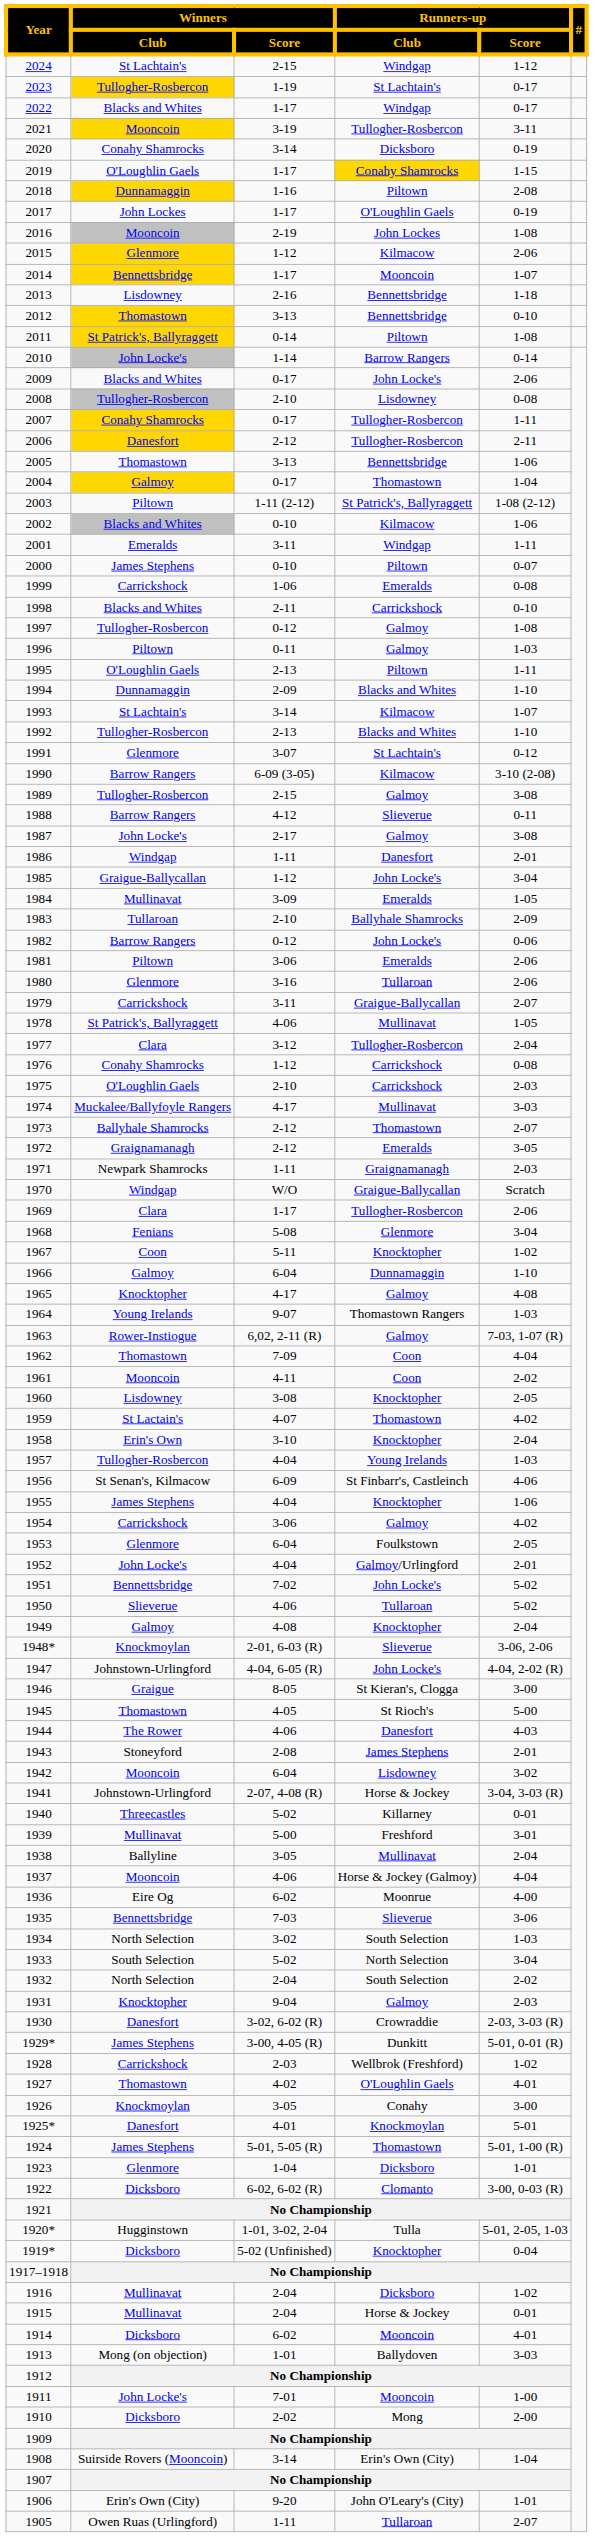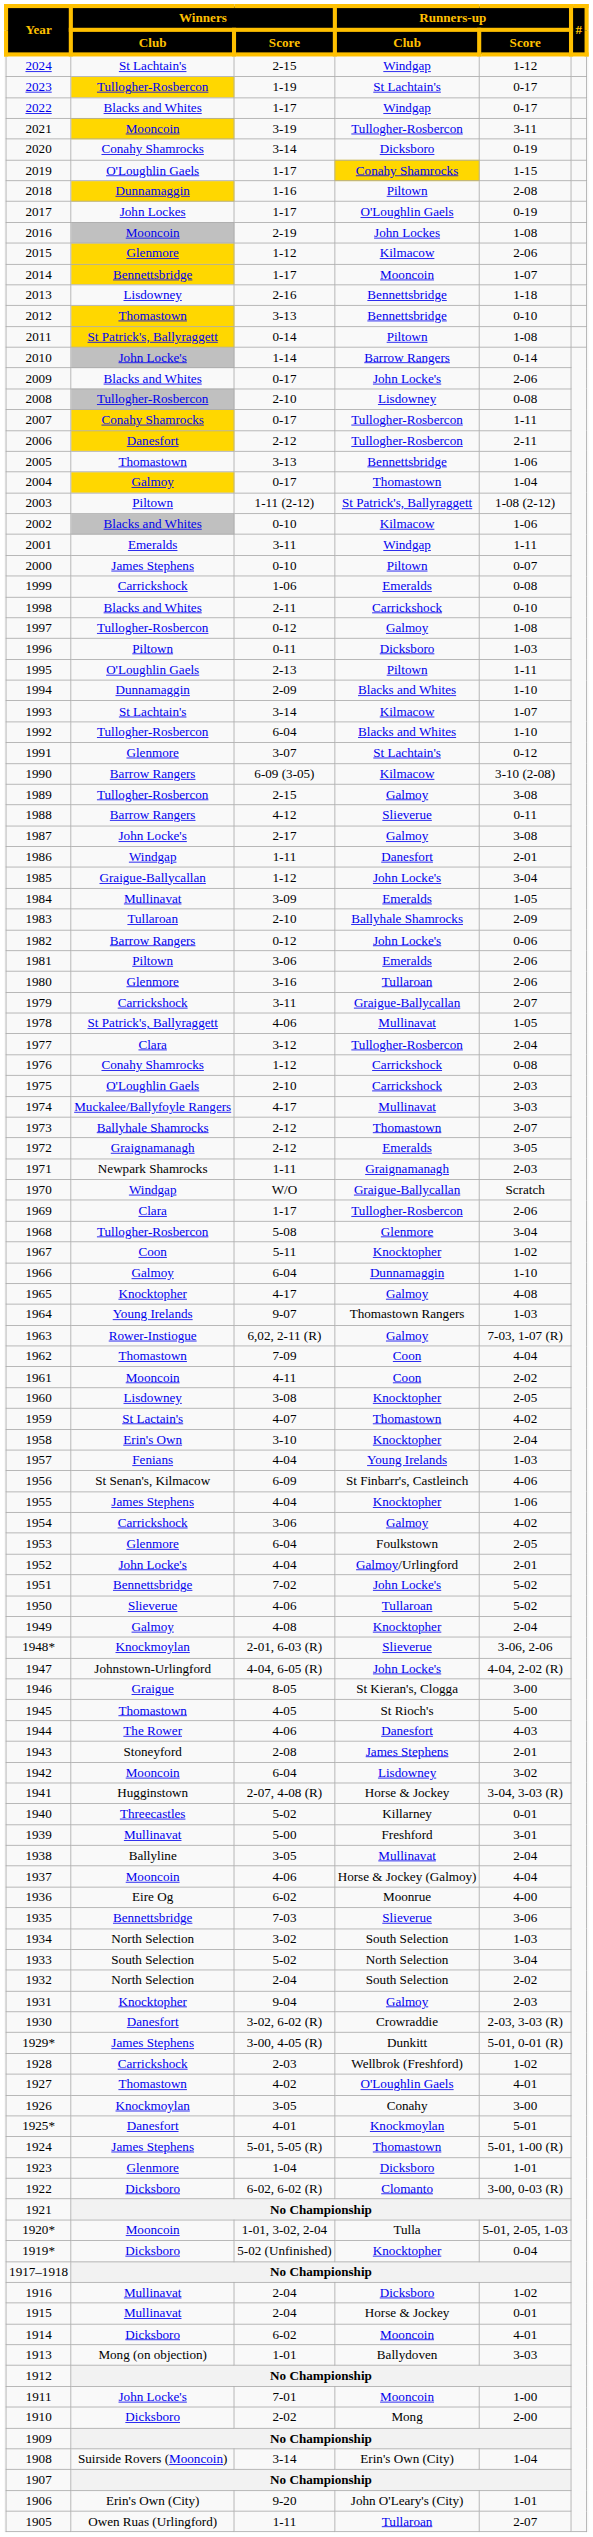 <table class="wikitable sortable" style="text-align:center;">
 <tr>
 <th rowspan="2" style="background:black;color:#FFC000;border:5px solid #FFC000">Year</th>
 <th colspan="2" style="background:black;color:#FFC000;border:5px solid #FFC000">Winners</th>
 <th colspan="2" style="background:black;color:#FFC000;border:5px solid #FFC000">Runners-up</th>
 <th rowspan="2" style="background:black;color:#FFC000;border:5px solid #FFC000">#</th>
 </tr>
 <tr>
 <th style="background:black;color:#FFC000;border:5px solid #FFC000">Club</th>
 <th style="background:black;color:#FFC000;border:5px solid #FFC000">Score</th>
 <th style="background:black;color:#FFC000;border:5px solid #FFC000">Club</th>
 <th style="background:black;color:#FFC000;border:5px solid #FFC000">Score</th>
 </tr>
 <tr>
 <td><a href='#'>2024</a></td>
 <td><a href='#'>St Lachtain's</a></td>
 <td>2-15</td>
 <td><a href='#'>Windgap</a></td>
 <td>1-12</td>
 <td></td>
 </tr>
 <tr>
 <td><a href='#'>2023</a></td>
 <td bgcolor=gold><a href='#'>Tullogher-Rosbercon</a></td>
 <td>1-19</td>
 <td><a href='#'>St Lachtain's</a></td>
 <td>0-17</td>
 <td></td>
 </tr>
 <tr>
 <td><a href='#'>2022</a></td>
 <td><a href='#'>Blacks and Whites</a></td>
 <td>1-17</td>
 <td><a href='#'>Windgap</a></td>
 <td>0-17</td>
 <td></td>
 </tr>
 <tr>
 <td>2021</td>
 <td bgcolor=gold><a href='#'>Mooncoin</a></td>
 <td>3-19</td>
 <td><a href='#'>Tullogher-Rosbercon</a></td>
 <td>3-11</td>
 <td></td>
 </tr>
 <tr>
 <td>2020</td>
 <td><a href='#'>Conahy Shamrocks</a></td>
 <td>3-14</td>
 <td><a href='#'>Dicksboro</a></td>
 <td>0-19</td>
 <td></td>
 </tr>
 <tr>
 <td>2019</td>
 <td><a href='#'>O'Loughlin Gaels</a></td>
 <td>1-17</td>
 <td bgcolor=gold><a href='#'>Conahy Shamrocks</a></td>
 <td>1-15</td>
 <td></td>
 </tr>
 <tr>
 <td>2018</td>
 <td bgcolor=gold><a href='#'>Dunnamaggin</a></td>
 <td>1-16</td>
 <td><a href='#'>Piltown</a></td>
 <td>2-08</td>
 <td></td>
 </tr>
 <tr>
 <td>2017</td>
 <td><a href='#'>John Lockes</a></td>
 <td>1-17</td>
 <td><a href='#'>O'Loughlin Gaels</a></td>
 <td>0-19</td>
 <td></td>
 </tr>
 <tr>
 <td>2016</td>
 <td bgcolor=silver><a href='#'>Mooncoin</a></td>
 <td>2-19</td>
 <td><a href='#'>John Lockes</a></td>
 <td>1-08</td>
 <td></td>
 </tr>
 <tr>
 <td>2015</td>
 <td bgcolor=gold><a href='#'>Glenmore</a></td>
 <td>1-12</td>
 <td><a href='#'>Kilmacow</a></td>
 <td>2-06</td>
 <td></td>
 </tr>
 <tr>
 <td>2014</td>
 <td bgcolor=gold><a href='#'>Bennettsbridge</a></td>
 <td>1-17</td>
 <td><a href='#'>Mooncoin</a></td>
 <td>1-07</td>
 <td></td>
 </tr>
 <tr>
 <td>2013</td>
 <td><a href='#'>Lisdowney</a></td>
 <td>2-16</td>
 <td><a href='#'>Bennettsbridge</a></td>
 <td>1-18</td>
 <td></td>
 </tr>
 <tr>
 <td>2012</td>
 <td bgcolor=gold><a href='#'>Thomastown</a></td>
 <td>3-13</td>
 <td><a href='#'>Bennettsbridge</a></td>
 <td>0-10</td>
 <td></td>
 </tr>
 <tr>
 <td>2011</td>
 <td bgcolor=gold><a href='#'>St Patrick's, Ballyraggett</a></td>
 <td>0-14</td>
 <td><a href='#'>Piltown</a></td>
 <td>1-08</td>
 <td></td>
 </tr>
 <tr>
 <td>2010</td>
 <td bgcolor=silver><a href='#'>John Locke's</a></td>
 <td>1-14</td>
 <td><a href='#'>Barrow Rangers</a></td>
 <td>0-14</td>
 </tr>
 <tr>
 <td>2009</td>
 <td><a href='#'>Blacks and Whites</a></td>
 <td>0-17</td>
 <td><a href='#'>John Locke's</a></td>
 <td>2-06</td>
 </tr>
 <tr>
 <td>2008</td>
 <td bgcolor=silver><a href='#'>Tullogher-Rosbercon</a></td>
 <td>2-10</td>
 <td><a href='#'>Lisdowney</a></td>
 <td>0-08</td>
 </tr>
 <tr>
 <td>2007</td>
 <td bgcolor=gold><a href='#'>Conahy Shamrocks</a></td>
 <td>0-17</td>
 <td><a href='#'>Tullogher-Rosbercon</a></td>
 <td>1-11</td>
 </tr>
 <tr>
 <td>2006</td>
 <td bgcolor=gold><a href='#'>Danesfort</a></td>
 <td>2-12</td>
 <td><a href='#'>Tullogher-Rosbercon</a></td>
 <td>2-11</td>
 </tr>
 <tr>
 <td>2005</td>
 <td><a href='#'>Thomastown</a></td>
 <td>3-13</td>
 <td><a href='#'>Bennettsbridge</a></td>
 <td>1-06</td>
 </tr>
 <tr>
 <td>2004</td>
 <td bgcolor=gold><a href='#'>Galmoy</a></td>
 <td>0-17</td>
 <td><a href='#'>Thomastown</a></td>
 <td>1-04</td>
 </tr>
 <tr>
 <td>2003</td>
 <td><a href='#'>Piltown</a></td>
 <td>1-11 (2-12)</td>
 <td><a href='#'>St Patrick's, Ballyraggett</a></td>
 <td>1-08 (2-12)</td>
 </tr>
 <tr>
 <td>2002</td>
 <td bgcolor=silver><a href='#'>Blacks and Whites</a></td>
 <td>0-10</td>
 <td><a href='#'>Kilmacow</a></td>
 <td>1-06</td>
 </tr>
 <tr>
 <td>2001</td>
 <td><a href='#'>Emeralds</a></td>
 <td>3-11</td>
 <td><a href='#'>Windgap</a></td>
 <td>1-11</td>
 </tr>
 <tr>
 <td>2000</td>
 <td><a href='#'>James Stephens</a></td>
 <td>0-10</td>
 <td><a href='#'>Piltown</a></td>
 <td>0-07</td>
 </tr>
 <tr>
 <td>1999</td>
 <td><a href='#'>Carrickshock</a></td>
 <td>1-06</td>
 <td><a href='#'>Emeralds</a></td>
 <td>0-08</td>
 </tr>
 <tr>
 <td>1998</td>
 <td><a href='#'>Blacks and Whites</a></td>
 <td>2-11</td>
 <td><a href='#'>Carrickshock</a></td>
 <td>0-10</td>
 </tr>
 <tr>
 <td>1997</td>
 <td><a href='#'>Tullogher-Rosbercon</a></td>
 <td>0-12</td>
 <td><a href='#'>Galmoy</a></td>
 <td>1-08</td>
 </tr>
 <tr>
 <td>1996</td>
 <td><a href='#'>Piltown</a></td>
 <td>0-11</td>
-<td><a href='#'>Galmoy</a></td>
+<td><a href='#'>Dicksboro</a></td>
 <td>1-03</td>
 </tr>
 <tr>
 <td>1995</td>
 <td><a href='#'>O'Loughlin Gaels</a></td>
 <td>2-13</td>
 <td><a href='#'>Piltown</a></td>
 <td>1-11</td>
 </tr>
 <tr>
 <td>1994</td>
 <td><a href='#'>Dunnamaggin</a></td>
 <td>2-09</td>
 <td><a href='#'>Blacks and Whites</a></td>
 <td>1-10</td>
 </tr>
 <tr>
 <td>1993</td>
 <td><a href='#'>St Lachtain's</a></td>
 <td>3-14</td>
 <td><a href='#'>Kilmacow</a></td>
 <td>1-07</td>
 </tr>
 <tr>
 <td>1992</td>
 <td><a href='#'>Tullogher-Rosbercon</a></td>
-<td>2-13</td>
+<td>6-04</td>
 <td><a href='#'>Blacks and Whites</a></td>
 <td>1-10</td>
 </tr>
 <tr>
 <td>1991</td>
 <td><a href='#'>Glenmore</a></td>
 <td>3-07</td>
 <td><a href='#'>St Lachtain's</a></td>
 <td>0-12</td>
 </tr>
 <tr>
 <td>1990</td>
 <td><a href='#'>Barrow Rangers</a></td>
 <td>6-09 (3-05)</td>
 <td><a href='#'>Kilmacow</a></td>
 <td>3-10 (2-08)</td>
 </tr>
 <tr>
 <td>1989</td>
 <td><a href='#'>Tullogher-Rosbercon</a></td>
 <td>2-15</td>
 <td><a href='#'>Galmoy</a></td>
 <td>3-08</td>
 </tr>
 <tr>
 <td>1988</td>
 <td><a href='#'>Barrow Rangers</a></td>
 <td>4-12</td>
 <td><a href='#'>Slieverue</a></td>
 <td>0-11</td>
 </tr>
 <tr>
 <td>1987</td>
 <td><a href='#'>John Locke's</a></td>
 <td>2-17</td>
 <td><a href='#'>Galmoy</a></td>
 <td>3-08</td>
 </tr>
 <tr>
 <td>1986</td>
 <td><a href='#'>Windgap</a></td>
 <td>1-11</td>
 <td><a href='#'>Danesfort</a></td>
 <td>2-01</td>
 </tr>
 <tr>
 <td>1985</td>
 <td><a href='#'>Graigue-Ballycallan</a></td>
 <td>1-12</td>
 <td><a href='#'>John Locke's</a></td>
 <td>3-04</td>
 </tr>
 <tr>
 <td>1984</td>
 <td><a href='#'>Mullinavat</a></td>
 <td>3-09</td>
 <td><a href='#'>Emeralds</a></td>
 <td>1-05</td>
 </tr>
 <tr>
 <td>1983</td>
 <td><a href='#'>Tullaroan</a></td>
 <td>2-10</td>
 <td><a href='#'>Ballyhale Shamrocks</a></td>
 <td>2-09</td>
 </tr>
 <tr>
 <td>1982</td>
 <td><a href='#'>Barrow Rangers</a></td>
 <td>0-12</td>
 <td><a href='#'>John Locke's</a></td>
 <td>0-06</td>
 </tr>
 <tr>
 <td>1981</td>
 <td><a href='#'>Piltown</a></td>
 <td>3-06</td>
 <td><a href='#'>Emeralds</a></td>
 <td>2-06</td>
 </tr>
 <tr>
 <td>1980</td>
 <td><a href='#'>Glenmore</a></td>
 <td>3-16</td>
 <td><a href='#'>Tullaroan</a></td>
 <td>2-06</td>
 </tr>
 <tr>
 <td>1979</td>
 <td><a href='#'>Carrickshock</a></td>
 <td>3-11</td>
 <td><a href='#'>Graigue-Ballycallan</a></td>
 <td>2-07</td>
 </tr>
 <tr>
 <td>1978</td>
 <td><a href='#'>St Patrick's, Ballyraggett</a></td>
 <td>4-06</td>
 <td><a href='#'>Mullinavat</a></td>
 <td>1-05</td>
 </tr>
 <tr>
 <td>1977</td>
 <td><a href='#'>Clara</a></td>
 <td>3-12</td>
 <td><a href='#'>Tullogher-Rosbercon</a></td>
 <td>2-04</td>
 </tr>
 <tr>
 <td>1976</td>
 <td><a href='#'>Conahy Shamrocks</a></td>
 <td>1-12</td>
 <td><a href='#'>Carrickshock</a></td>
 <td>0-08</td>
 </tr>
 <tr>
 <td>1975</td>
 <td><a href='#'>O'Loughlin Gaels</a></td>
 <td>2-10</td>
 <td><a href='#'>Carrickshock</a></td>
 <td>2-03</td>
 </tr>
 <tr>
 <td>1974</td>
 <td><a href='#'>Muckalee/Ballyfoyle Rangers</a></td>
 <td>4-17</td>
 <td><a href='#'>Mullinavat</a></td>
 <td>3-03</td>
 </tr>
 <tr>
 <td>1973</td>
 <td><a href='#'>Ballyhale Shamrocks</a></td>
 <td>2-12</td>
 <td><a href='#'>Thomastown</a></td>
 <td>2-07</td>
 </tr>
 <tr>
 <td>1972</td>
 <td><a href='#'>Graignamanagh</a></td>
 <td>2-12</td>
 <td><a href='#'>Emeralds</a></td>
 <td>3-05</td>
 </tr>
 <tr>
 <td>1971</td>
 <td>Newpark Shamrocks</td>
 <td>1-11</td>
 <td><a href='#'>Graignamanagh</a></td>
 <td>2-03</td>
 </tr>
 <tr>
 <td>1970</td>
 <td><a href='#'>Windgap</a></td>
 <td>W/O</td>
 <td><a href='#'>Graigue-Ballycallan</a></td>
 <td>Scratch</td>
 </tr>
 <tr>
 <td>1969</td>
 <td><a href='#'>Clara</a></td>
 <td>1-17</td>
 <td><a href='#'>Tullogher-Rosbercon</a></td>
 <td>2-06</td>
 </tr>
 <tr>
 <td>1968</td>
-<td><a href='#'>Fenians</a></td>
+<td><a href='#'>Tullogher-Rosbercon</a></td>
 <td>5-08</td>
 <td><a href='#'>Glenmore</a></td>
 <td>3-04</td>
 </tr>
 <tr>
 <td>1967</td>
 <td><a href='#'>Coon</a></td>
 <td>5-11</td>
 <td><a href='#'>Knocktopher</a></td>
 <td>1-02</td>
 </tr>
 <tr>
 <td>1966</td>
 <td><a href='#'>Galmoy</a></td>
 <td>6-04</td>
 <td><a href='#'>Dunnamaggin</a></td>
 <td>1-10</td>
 </tr>
 <tr>
 <td>1965</td>
 <td><a href='#'>Knocktopher</a></td>
 <td>4-17</td>
 <td><a href='#'>Galmoy</a></td>
 <td>4-08</td>
 </tr>
 <tr>
 <td>1964</td>
 <td><a href='#'>Young Irelands</a></td>
 <td>9-07</td>
 <td>Thomastown Rangers</td>
 <td>1-03</td>
 </tr>
 <tr>
 <td>1963</td>
 <td><a href='#'>Rower-Instiogue</a></td>
 <td>6,02, 2-11 (R)</td>
 <td><a href='#'>Galmoy</a></td>
 <td>7-03, 1-07 (R)</td>
 </tr>
 <tr>
 <td>1962</td>
 <td><a href='#'>Thomastown</a></td>
 <td>7-09</td>
 <td><a href='#'>Coon</a></td>
 <td>4-04</td>
 </tr>
 <tr>
 <td>1961</td>
 <td><a href='#'>Mooncoin</a></td>
 <td>4-11</td>
 <td><a href='#'>Coon</a></td>
 <td>2-02</td>
 </tr>
 <tr>
 <td>1960</td>
 <td><a href='#'>Lisdowney</a></td>
 <td>3-08</td>
 <td><a href='#'>Knocktopher</a></td>
 <td>2-05</td>
 </tr>
 <tr>
 <td>1959</td>
 <td><a href='#'>St Lactain's</a></td>
 <td>4-07</td>
 <td><a href='#'>Thomastown</a></td>
 <td>4-02</td>
 </tr>
 <tr>
 <td>1958</td>
 <td><a href='#'>Erin's Own</a></td>
 <td>3-10</td>
 <td><a href='#'>Knocktopher</a></td>
 <td>2-04</td>
 </tr>
 <tr>
 <td>1957</td>
-<td><a href='#'>Tullogher-Rosbercon</a></td>
+<td><a href='#'>Fenians</a></td>
 <td>4-04</td>
 <td><a href='#'>Young Irelands</a></td>
 <td>1-03</td>
 </tr>
 <tr>
 <td>1956</td>
 <td>St Senan's, Kilmacow</td>
 <td>6-09</td>
 <td>St Finbarr's, Castleinch</td>
 <td>4-06</td>
 </tr>
 <tr>
 <td>1955</td>
 <td><a href='#'>James Stephens</a></td>
 <td>4-04</td>
 <td><a href='#'>Knocktopher</a></td>
 <td>1-06</td>
 </tr>
 <tr>
 <td>1954</td>
 <td><a href='#'>Carrickshock</a></td>
 <td>3-06</td>
 <td><a href='#'>Galmoy</a></td>
 <td>4-02</td>
 </tr>
 <tr>
 <td>1953</td>
 <td><a href='#'>Glenmore</a></td>
 <td>6-04</td>
 <td>Foulkstown</td>
 <td>2-05</td>
 </tr>
 <tr>
 <td>1952</td>
 <td><a href='#'>John Locke's</a></td>
 <td>4-04</td>
 <td><a href='#'>Galmoy</a>/Urlingford</td>
 <td>2-01</td>
 </tr>
 <tr>
 <td>1951</td>
 <td><a href='#'>Bennettsbridge</a></td>
 <td>7-02</td>
 <td><a href='#'>John Locke's</a></td>
 <td>5-02</td>
 </tr>
 <tr>
 <td>1950</td>
 <td><a href='#'>Slieverue</a></td>
 <td>4-06</td>
 <td><a href='#'>Tullaroan</a></td>
 <td>5-02</td>
 </tr>
 <tr>
 <td>1949</td>
 <td><a href='#'>Galmoy</a></td>
 <td>4-08</td>
 <td><a href='#'>Knocktopher</a></td>
 <td>2-04</td>
 </tr>
 <tr>
 <td>1948*</td>
 <td><a href='#'>Knockmoylan</a></td>
 <td>2-01, 6-03 (R)</td>
 <td><a href='#'>Slieverue</a></td>
 <td>3-06, 2-06</td>
 </tr>
 <tr>
 <td>1947</td>
 <td>Johnstown-Urlingford</td>
 <td>4-04, 6-05 (R)</td>
 <td><a href='#'>John Locke's</a></td>
 <td>4-04, 2-02 (R)</td>
 </tr>
 <tr>
 <td>1946</td>
 <td><a href='#'>Graigue</a></td>
 <td>8-05</td>
 <td>St Kieran's, Clogga</td>
 <td>3-00</td>
 </tr>
 <tr>
 <td>1945</td>
 <td><a href='#'>Thomastown</a></td>
 <td>4-05</td>
 <td>St Rioch's</td>
 <td>5-00</td>
 </tr>
 <tr>
 <td>1944</td>
 <td><a href='#'>The Rower</a></td>
 <td>4-06</td>
 <td><a href='#'>Danesfort</a></td>
 <td>4-03</td>
 </tr>
 <tr>
 <td>1943</td>
 <td>Stoneyford</td>
 <td>2-08</td>
 <td><a href='#'>James Stephens</a></td>
 <td>2-01</td>
 </tr>
 <tr>
 <td>1942</td>
 <td><a href='#'>Mooncoin</a></td>
 <td>6-04</td>
 <td><a href='#'>Lisdowney</a></td>
 <td>3-02</td>
 </tr>
 <tr>
 <td>1941</td>
-<td>Johnstown-Urlingford</td>
+<td>Hugginstown</td>
 <td>2-07, 4-08 (R)</td>
 <td>Horse & Jockey</td>
 <td>3-04, 3-03 (R)</td>
 </tr>
 <tr>
 <td>1940</td>
 <td><a href='#'>Threecastles</a></td>
 <td>5-02</td>
 <td>Killarney</td>
 <td>0-01</td>
 </tr>
 <tr>
 <td>1939</td>
 <td><a href='#'>Mullinavat</a></td>
 <td>5-00</td>
 <td>Freshford</td>
 <td>3-01</td>
 </tr>
 <tr>
 <td>1938</td>
 <td>Ballyline</td>
 <td>3-05</td>
 <td><a href='#'>Mullinavat</a></td>
 <td>2-04</td>
 </tr>
 <tr>
 <td>1937</td>
 <td><a href='#'>Mooncoin</a></td>
 <td>4-06</td>
 <td>Horse & Jockey (Galmoy)</td>
 <td>4-04</td>
 </tr>
 <tr>
 <td>1936</td>
 <td>Eire Og</td>
 <td>6-02</td>
 <td>Moonrue</td>
 <td>4-00</td>
 </tr>
 <tr>
 <td>1935</td>
 <td><a href='#'>Bennettsbridge</a></td>
 <td>7-03</td>
 <td><a href='#'>Slieverue</a></td>
 <td>3-06</td>
 </tr>
 <tr>
 <td>1934</td>
 <td>North Selection</td>
 <td>3-02</td>
 <td>South Selection</td>
 <td>1-03</td>
 </tr>
 <tr>
 <td>1933</td>
 <td>South Selection</td>
 <td>5-02</td>
 <td>North Selection</td>
 <td>3-04</td>
 </tr>
 <tr>
 <td>1932</td>
 <td>North Selection</td>
 <td>2-04</td>
 <td>South Selection</td>
 <td>2-02</td>
 </tr>
 <tr>
 <td>1931</td>
 <td><a href='#'>Knocktopher</a></td>
 <td>9-04</td>
 <td><a href='#'>Galmoy</a></td>
 <td>2-03</td>
 </tr>
 <tr>
 <td>1930</td>
 <td><a href='#'>Danesfort</a></td>
 <td>3-02, 6-02 (R)</td>
 <td>Crowraddie</td>
 <td>2-03, 3-03 (R)</td>
 </tr>
 <tr>
 <td>1929*</td>
 <td><a href='#'>James Stephens</a></td>
 <td>3-00, 4-05 (R)</td>
 <td>Dunkitt</td>
 <td>5-01, 0-01 (R)</td>
 </tr>
 <tr>
 <td>1928</td>
 <td><a href='#'>Carrickshock</a></td>
 <td>2-03</td>
 <td>Wellbrok (Freshford)</td>
 <td>1-02</td>
 </tr>
 <tr>
 <td>1927</td>
 <td><a href='#'>Thomastown</a></td>
 <td>4-02</td>
 <td><a href='#'>O'Loughlin Gaels</a></td>
 <td>4-01</td>
 </tr>
 <tr>
 <td>1926</td>
 <td><a href='#'>Knockmoylan</a></td>
 <td>3-05</td>
 <td>Conahy</td>
 <td>3-00</td>
 </tr>
 <tr>
 <td>1925*</td>
 <td><a href='#'>Danesfort</a></td>
 <td>4-01</td>
 <td><a href='#'>Knockmoylan</a></td>
 <td>5-01</td>
 </tr>
 <tr>
 <td>1924</td>
 <td><a href='#'>James Stephens</a></td>
 <td>5-01, 5-05 (R)</td>
 <td><a href='#'>Thomastown</a></td>
 <td>5-01, 1-00 (R)</td>
 </tr>
 <tr>
 <td>1923</td>
 <td><a href='#'>Glenmore</a></td>
 <td>1-04</td>
 <td><a href='#'>Dicksboro</a></td>
 <td>1-01</td>
 </tr>
 <tr>
 <td>1922</td>
 <td><a href='#'>Dicksboro</a></td>
 <td>6-02, 6-02 (R)</td>
 <td><a href='#'>Clomanto</a></td>
 <td>3-00, 0-03 (R)</td>
 </tr>
 <tr>
 <td>1921</td>
 <th colspan=4 align=center>No Championship</th>
 </tr>
 <tr>
 <td>1920*</td>
-<td>Hugginstown</td>
+<td><a href='#'>Mooncoin</a></td>
 <td>1-01, 3-02, 2-04</td>
 <td>Tulla</td>
 <td>5-01, 2-05, 1-03</td>
 </tr>
 <tr>
 <td>1919*</td>
 <td><a href='#'>Dicksboro</a></td>
 <td>5-02 (Unfinished)</td>
 <td><a href='#'>Knocktopher</a></td>
 <td>0-04</td>
 </tr>
 <tr>
 <td>1917–1918</td>
 <th colspan=4 align=center>No Championship</th>
 </tr>
 <tr>
 <td>1916</td>
 <td><a href='#'>Mullinavat</a></td>
 <td>2-04</td>
 <td><a href='#'>Dicksboro</a></td>
 <td>1-02</td>
 </tr>
 <tr>
 <td>1915</td>
 <td><a href='#'>Mullinavat</a></td>
 <td>2-04</td>
 <td>Horse & Jockey</td>
 <td>0-01</td>
 </tr>
 <tr>
 <td>1914</td>
 <td><a href='#'>Dicksboro</a></td>
 <td>6-02</td>
 <td><a href='#'>Mooncoin</a></td>
 <td>4-01</td>
 </tr>
 <tr>
 <td>1913</td>
 <td>Mong (on objection)</td>
 <td>1-01</td>
 <td>Ballydoven</td>
 <td>3-03</td>
 </tr>
 <tr>
 <td>1912</td>
 <th colspan=4 align=center>No Championship</th>
 </tr>
 <tr>
 <td>1911</td>
 <td><a href='#'>John Locke's</a></td>
 <td>7-01</td>
 <td><a href='#'>Mooncoin</a></td>
 <td>1-00</td>
 </tr>
 <tr>
 <td>1910</td>
 <td><a href='#'>Dicksboro</a></td>
 <td>2-02</td>
 <td>Mong</td>
 <td>2-00</td>
 </tr>
 <tr>
 <td>1909</td>
 <th colspan=4 align=center>No Championship</th>
 </tr>
 <tr>
 <td>1908</td>
 <td>Suirside Rovers (<a href='#'>Mooncoin</a>)</td>
 <td>3-14</td>
 <td>Erin's Own (City)</td>
 <td>1-04</td>
 </tr>
 <tr>
 <td>1907</td>
 <th colspan=4 align=center>No Championship</th>
 </tr>
 <tr>
 <td>1906</td>
 <td>Erin's Own (City)</td>
 <td>9-20</td>
 <td>John O'Leary's (City)</td>
 <td>1-01</td>
 </tr>
 <tr>
 <td>1905</td>
 <td>Owen Ruas (Urlingford)</td>
 <td>1-11</td>
 <td><a href='#'>Tullaroan</a></td>
 <td>2-07</td>
 </tr>
 </table>
